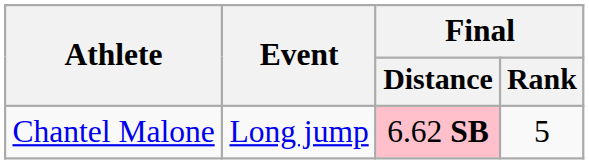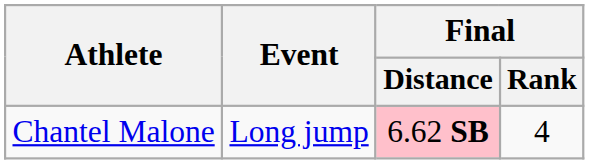 <table class=wikitable style="font-size:90%">
 <tr>
 <th rowspan="2">Athlete</th>
 <th rowspan="2">Event</th>
 <th colspan="2">Final</th>
 </tr>
 <tr style="font-size:95%">
 <th>Distance</th>
 <th>Rank</th>
 </tr>
 <tr align=center>
 <td align=left><a href='#'>Chantel Malone</a></td>
 <td align=left><a href='#'>Long jump</a></td>
 <td style="background: pink;">6.62 <strong>SB</strong></td>
-<td>5</td>
+<td>4</td>
 </tr>
 </table>
